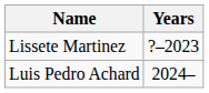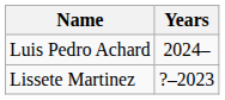 <table class="sortable wikitable" style="text-align: center;">
 <tr>
 <th>Name</th>
 <th>Years</th>
 </tr>
 <tr>
+<td align="left">Luis Pedro Achard</td>
+<td>2024–</td>
+</tr>
+<tr>
 <td align="left">Lissete Martinez</td>
 <td>?–2023</td>
 </tr>
-<tr>
-<td align="left">Luis Pedro Achard</td>
-<td>2024–</td>
-</tr>
 </table>
